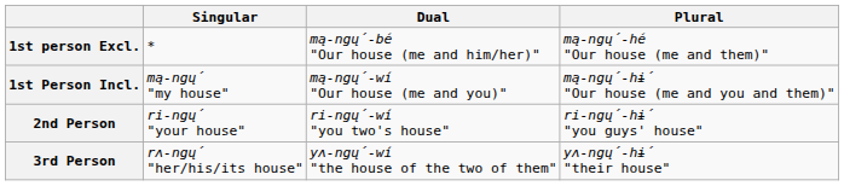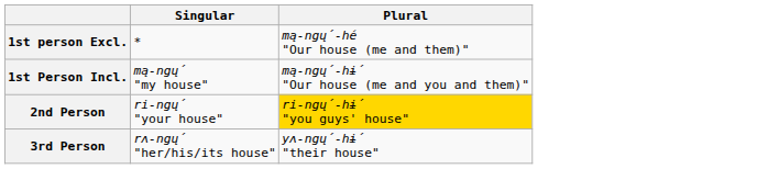 <table class="wikitable">
 <tr>
 <th></th>
 <th>Singular</th>
-<th>Dual</th>
 <th>Plural</th>
 </tr>
 <tr>
 <th>1st person Excl.</th>
 <td>*</td>
-<td><em>mą-ngų´-bé</em> <br> "Our house (me and him/her)"</td>
 <td><em>mą-ngų´-hé</em> <br> "Our house (me and them)"</td>
 </tr>
 <tr>
 <th>1st Person Incl.</th>
 <td><em>mą-ngų´</em> <br> "my house"</td>
-<td><em>mą-ngų´-wí</em> <br> "Our house (me and you)"</td>
 <td><em>mą-ngų´-hɨ´</em> <br> "Our house (me and you and them)"</td>
 </tr>
 <tr>
 <th>2nd Person</th>
 <td><em>ri-ngų´</em> <br> "your house"</td>
-<td><em>ri-ngų´-wí</em> <br> "you two's house"</td>
-<td><em>ri-ngų´-hɨ´</em> <br> "you guys' house"</td>
+<td style="background: gold;"><em>ri-ngų´-hɨ´</em> <br> "you guys' house"</td>
 </tr>
 <tr>
 <th>3rd Person</th>
 <td><em>rʌ-ngų´</em> <br> "her/his/its house"</td>
-<td><em>yʌ-ngų´-wí</em> <br> "the house of the two of them"</td>
 <td><em>yʌ-ngų´-hɨ´</em> <br> "their house"</td>
 </tr>
 </table>
